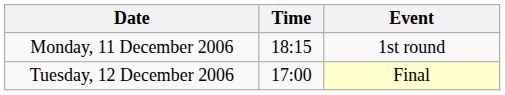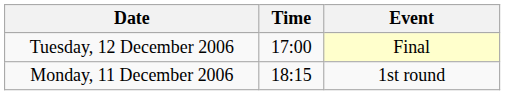 <table class = "wikitable" style="text-align:center;">
 <tr>
 <th width=220>Date</th>
 <th width=50>Time</th>
 <th width=150>Event</th>
 </tr>
 <tr>
+<td>Tuesday, 12 December 2006</td>
+<td>17:00</td>
+<td bgcolor=ffffcc>Final</td>
+</tr>
+<tr>
 <td>Monday, 11 December 2006</td>
 <td>18:15</td>
 <td>1st round</td>
 </tr>
-<tr>
-<td>Tuesday, 12 December 2006</td>
-<td>17:00</td>
-<td bgcolor=ffffcc>Final</td>
-</tr>
 </table>
